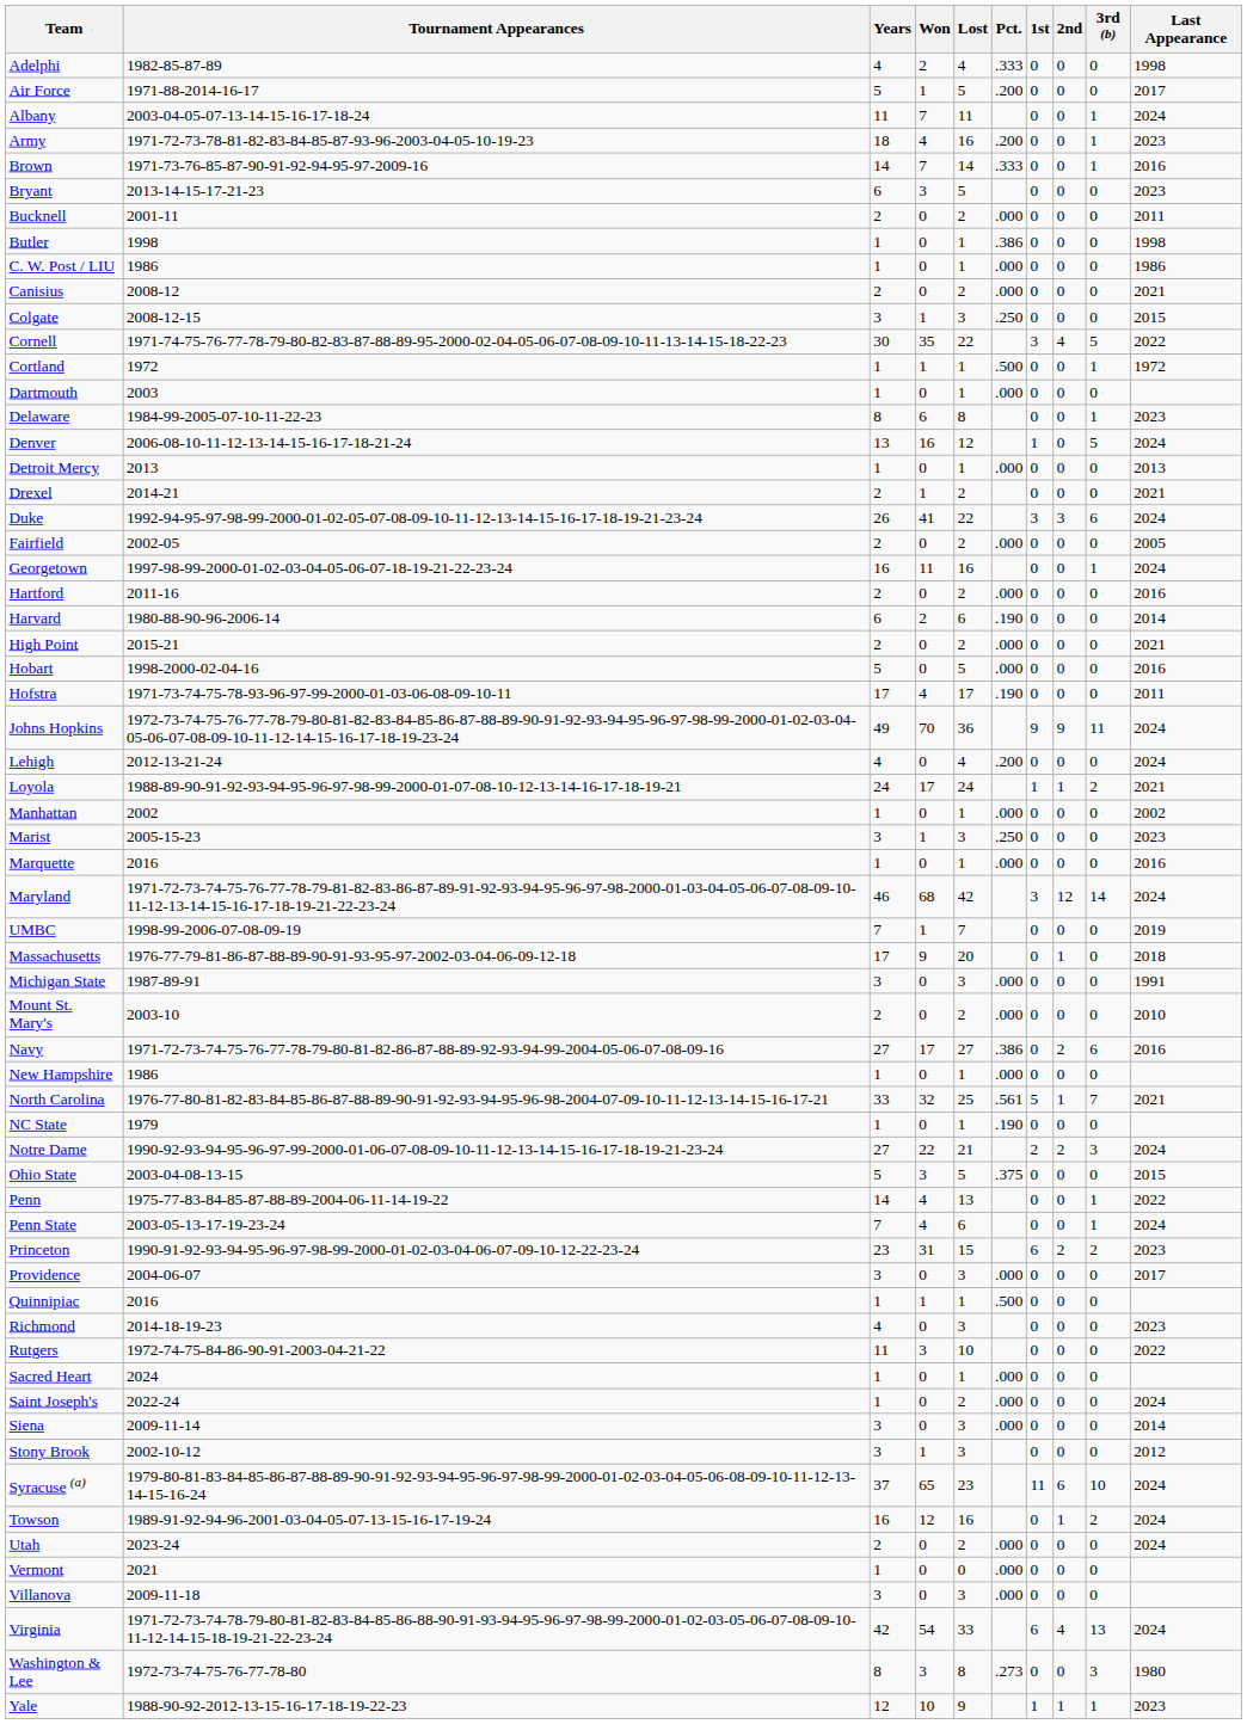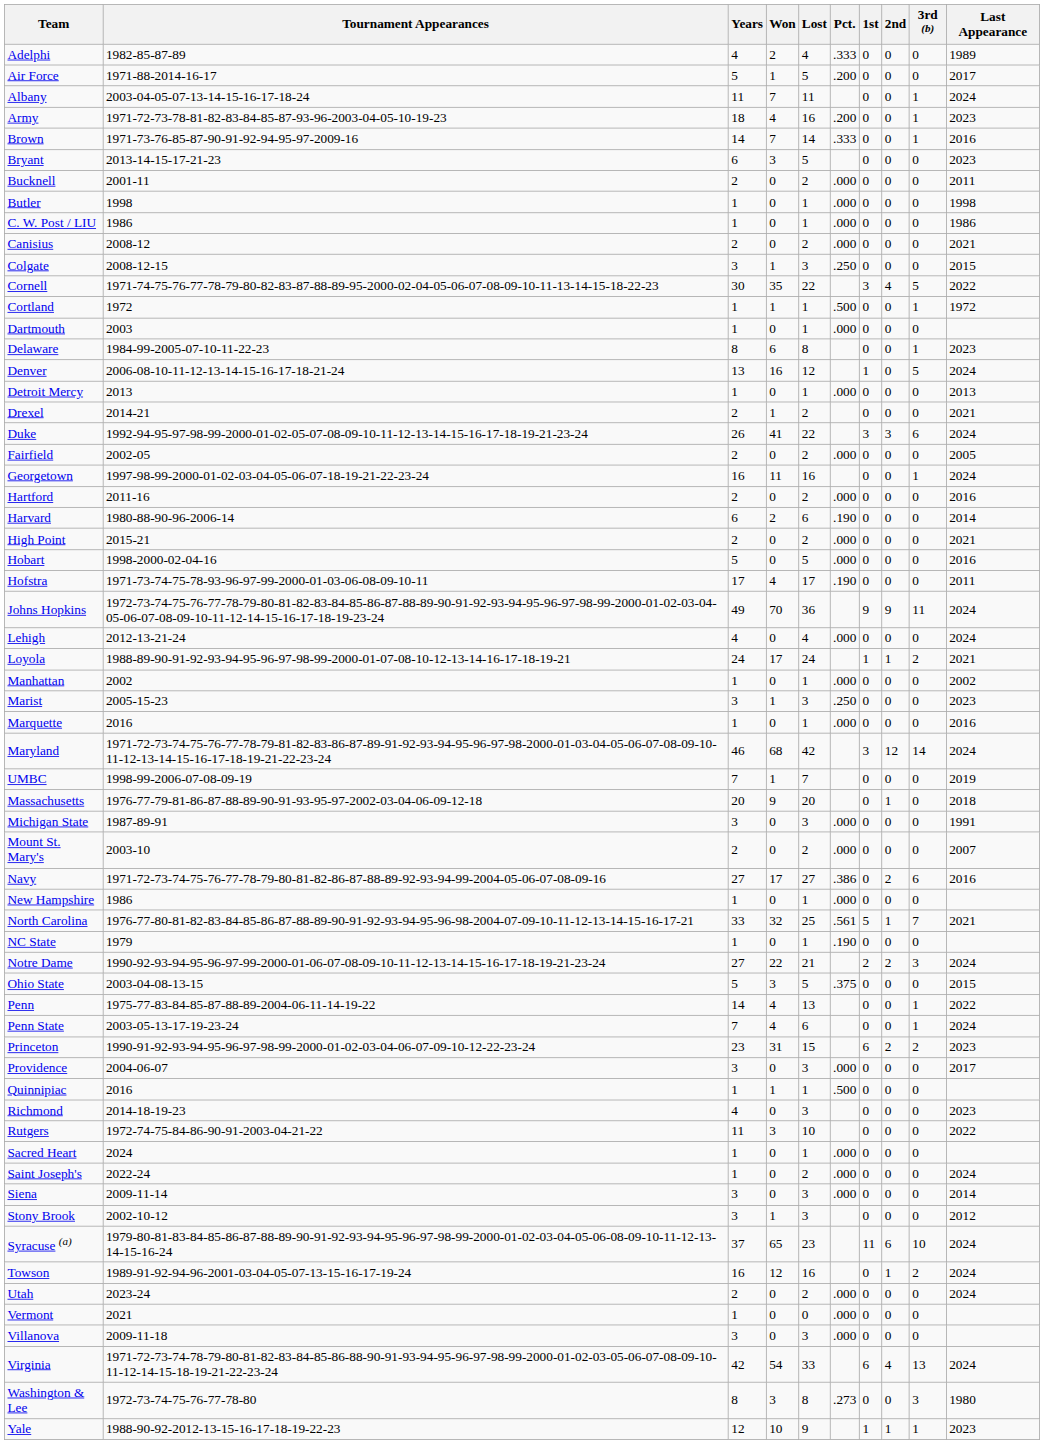 <table class="wikitable sortable">
 <tr>
 <th>Team</th>
 <th>Tournament Appearances</th>
 <th>Years</th>
 <th>Won</th>
 <th>Lost</th>
 <th>Pct.</th>
 <th>1st</th>
 <th>2nd</th>
 <th>3rd <sup><em>(b)</em></sup></th>
 <th>Last Appearance</th>
 </tr>
 <tr>
 <td><a href='#'>Adelphi</a></td>
 <td>1982-85-87-89</td>
 <td>4</td>
 <td>2</td>
 <td>4</td>
 <td>.333</td>
 <td>0</td>
 <td>0</td>
 <td>0</td>
-<td>1998</td>
+<td>1989</td>
 </tr>
 <tr>
 <td><a href='#'>Air Force</a></td>
 <td>1971-88-2014-16-17</td>
 <td>5</td>
 <td>1</td>
 <td>5</td>
 <td>.200</td>
 <td>0</td>
 <td>0</td>
 <td>0</td>
 <td>2017</td>
 </tr>
 <tr>
 <td><a href='#'>Albany</a></td>
 <td>2003-04-05-07-13-14-15-16-17-18-24</td>
 <td>11</td>
 <td>7</td>
 <td>11</td>
 <td></td>
 <td>0</td>
 <td>0</td>
 <td>1</td>
 <td>2024</td>
 </tr>
 <tr>
 <td><a href='#'>Army</a></td>
 <td>1971-72-73-78-81-82-83-84-85-87-93-96-2003-04-05-10-19-23</td>
 <td>18</td>
 <td>4</td>
 <td>16</td>
 <td>.200</td>
 <td>0</td>
 <td>0</td>
 <td>1</td>
 <td>2023</td>
 </tr>
 <tr>
 <td><a href='#'>Brown</a></td>
 <td>1971-73-76-85-87-90-91-92-94-95-97-2009-16</td>
 <td>14</td>
 <td>7</td>
 <td>14</td>
 <td>.333</td>
 <td>0</td>
 <td>0</td>
 <td>1</td>
 <td>2016</td>
 </tr>
 <tr>
 <td><a href='#'>Bryant</a></td>
 <td>2013-14-15-17-21-23</td>
 <td>6</td>
 <td>3</td>
 <td>5</td>
 <td></td>
 <td>0</td>
 <td>0</td>
 <td>0</td>
 <td>2023</td>
 </tr>
 <tr>
 <td><a href='#'>Bucknell</a></td>
 <td>2001-11</td>
 <td>2</td>
 <td>0</td>
 <td>2</td>
 <td>.000</td>
 <td>0</td>
 <td>0</td>
 <td>0</td>
 <td>2011</td>
 </tr>
 <tr>
 <td><a href='#'>Butler</a></td>
 <td>1998</td>
 <td>1</td>
 <td>0</td>
 <td>1</td>
-<td>.386</td>
+<td>.000</td>
 <td>0</td>
 <td>0</td>
 <td>0</td>
 <td>1998</td>
 </tr>
 <tr>
 <td><a href='#'>C. W. Post / LIU</a></td>
 <td>1986</td>
 <td>1</td>
 <td>0</td>
 <td>1</td>
 <td>.000</td>
 <td>0</td>
 <td>0</td>
 <td>0</td>
 <td>1986</td>
 </tr>
 <tr>
 <td><a href='#'>Canisius</a></td>
 <td>2008-12</td>
 <td>2</td>
 <td>0</td>
 <td>2</td>
 <td>.000</td>
 <td>0</td>
 <td>0</td>
 <td>0</td>
 <td>2021</td>
 </tr>
 <tr>
 <td><a href='#'>Colgate</a></td>
 <td>2008-12-15</td>
 <td>3</td>
 <td>1</td>
 <td>3</td>
 <td>.250</td>
 <td>0</td>
 <td>0</td>
 <td>0</td>
 <td>2015</td>
 </tr>
 <tr>
 <td><a href='#'>Cornell</a></td>
 <td>1971-74-75-76-77-78-79-80-82-83-87-88-89-95-2000-02-04-05-06-07-08-09-10-11-13-14-15-18-22-23</td>
 <td>30</td>
 <td>35</td>
 <td>22</td>
 <td></td>
 <td>3</td>
 <td>4</td>
 <td>5</td>
 <td>2022</td>
 </tr>
 <tr>
 <td><a href='#'>Cortland</a></td>
 <td>1972</td>
 <td>1</td>
 <td>1</td>
 <td>1</td>
 <td>.500</td>
 <td>0</td>
 <td>0</td>
 <td>1</td>
 <td>1972</td>
 </tr>
 <tr>
 <td><a href='#'>Dartmouth</a></td>
 <td>2003</td>
 <td>1</td>
 <td>0</td>
 <td>1</td>
 <td>.000</td>
 <td>0</td>
 <td>0</td>
 <td>0</td>
 <td></td>
 </tr>
 <tr>
 <td><a href='#'>Delaware</a></td>
 <td>1984-99-2005-07-10-11-22-23</td>
 <td>8</td>
 <td>6</td>
 <td>8</td>
 <td></td>
 <td>0</td>
 <td>0</td>
 <td>1</td>
 <td>2023</td>
 </tr>
 <tr>
 <td><a href='#'>Denver</a></td>
 <td>2006-08-10-11-12-13-14-15-16-17-18-21-24</td>
 <td>13</td>
 <td>16</td>
 <td>12</td>
 <td></td>
 <td>1</td>
 <td>0</td>
 <td>5</td>
 <td>2024</td>
 </tr>
 <tr>
 <td><a href='#'>Detroit Mercy</a></td>
 <td>2013</td>
 <td>1</td>
 <td>0</td>
 <td>1</td>
 <td>.000</td>
 <td>0</td>
 <td>0</td>
 <td>0</td>
 <td>2013</td>
 </tr>
 <tr>
 <td><a href='#'>Drexel</a></td>
 <td>2014-21</td>
 <td>2</td>
 <td>1</td>
 <td>2</td>
 <td></td>
 <td>0</td>
 <td>0</td>
 <td>0</td>
 <td>2021</td>
 </tr>
 <tr>
 <td><a href='#'>Duke</a></td>
 <td>1992-94-95-97-98-99-2000-01-02-05-07-08-09-10-11-12-13-14-15-16-17-18-19-21-23-24</td>
 <td>26</td>
 <td>41</td>
 <td>22</td>
 <td></td>
 <td>3</td>
 <td>3</td>
 <td>6</td>
 <td>2024</td>
 </tr>
 <tr>
 <td><a href='#'>Fairfield</a></td>
 <td>2002-05</td>
 <td>2</td>
 <td>0</td>
 <td>2</td>
 <td>.000</td>
 <td>0</td>
 <td>0</td>
 <td>0</td>
 <td>2005</td>
 </tr>
 <tr>
 <td><a href='#'>Georgetown</a></td>
 <td>1997-98-99-2000-01-02-03-04-05-06-07-18-19-21-22-23-24</td>
 <td>16</td>
 <td>11</td>
 <td>16</td>
 <td></td>
 <td>0</td>
 <td>0</td>
 <td>1</td>
 <td>2024</td>
 </tr>
 <tr>
 <td><a href='#'>Hartford</a></td>
 <td>2011-16</td>
 <td>2</td>
 <td>0</td>
 <td>2</td>
 <td>.000</td>
 <td>0</td>
 <td>0</td>
 <td>0</td>
 <td>2016</td>
 </tr>
 <tr>
 <td><a href='#'>Harvard</a></td>
 <td>1980-88-90-96-2006-14</td>
 <td>6</td>
 <td>2</td>
 <td>6</td>
 <td>.190</td>
 <td>0</td>
 <td>0</td>
 <td>0</td>
 <td>2014</td>
 </tr>
 <tr>
 <td><a href='#'>High Point</a></td>
 <td>2015-21</td>
 <td>2</td>
 <td>0</td>
 <td>2</td>
 <td>.000</td>
 <td>0</td>
 <td>0</td>
 <td>0</td>
 <td>2021</td>
 </tr>
 <tr>
 <td><a href='#'>Hobart</a></td>
 <td>1998-2000-02-04-16</td>
 <td>5</td>
 <td>0</td>
 <td>5</td>
 <td>.000</td>
 <td>0</td>
 <td>0</td>
 <td>0</td>
 <td>2016</td>
 </tr>
 <tr>
 <td><a href='#'>Hofstra</a></td>
 <td>1971-73-74-75-78-93-96-97-99-2000-01-03-06-08-09-10-11</td>
 <td>17</td>
 <td>4</td>
 <td>17</td>
 <td>.190</td>
 <td>0</td>
 <td>0</td>
 <td>0</td>
 <td>2011</td>
 </tr>
 <tr>
 <td><a href='#'>Johns Hopkins</a></td>
 <td>1972-73-74-75-76-77-78-79-80-81-82-83-84-85-86-87-88-89-90-91-92-93-94-95-96-97-98-99-2000-01-02-03-04-05-06-07-08-09-10-11-12-14-15-16-17-18-19-23-24</td>
 <td>49</td>
 <td>70</td>
 <td>36</td>
 <td></td>
 <td>9</td>
 <td>9</td>
 <td>11</td>
 <td>2024</td>
 </tr>
 <tr>
 <td><a href='#'>Lehigh</a></td>
 <td>2012-13-21-24</td>
 <td>4</td>
 <td>0</td>
 <td>4</td>
-<td>.200</td>
+<td>.000</td>
 <td>0</td>
 <td>0</td>
 <td>0</td>
 <td>2024</td>
 </tr>
 <tr>
 <td><a href='#'>Loyola</a></td>
 <td>1988-89-90-91-92-93-94-95-96-97-98-99-2000-01-07-08-10-12-13-14-16-17-18-19-21</td>
 <td>24</td>
 <td>17</td>
 <td>24</td>
 <td></td>
 <td>1</td>
 <td>1</td>
 <td>2</td>
 <td>2021</td>
 </tr>
 <tr>
 <td><a href='#'>Manhattan</a></td>
 <td>2002</td>
 <td>1</td>
 <td>0</td>
 <td>1</td>
 <td>.000</td>
 <td>0</td>
 <td>0</td>
 <td>0</td>
 <td>2002</td>
 </tr>
 <tr>
 <td><a href='#'>Marist</a></td>
 <td>2005-15-23</td>
 <td>3</td>
 <td>1</td>
 <td>3</td>
 <td>.250</td>
 <td>0</td>
 <td>0</td>
 <td>0</td>
 <td>2023</td>
 </tr>
 <tr>
 <td><a href='#'>Marquette</a></td>
 <td>2016</td>
 <td>1</td>
 <td>0</td>
 <td>1</td>
 <td>.000</td>
 <td>0</td>
 <td>0</td>
 <td>0</td>
 <td>2016</td>
 </tr>
 <tr>
 <td><a href='#'>Maryland</a></td>
 <td>1971-72-73-74-75-76-77-78-79-81-82-83-86-87-89-91-92-93-94-95-96-97-98-2000-01-03-04-05-06-07-08-09-10-11-12-13-14-15-16-17-18-19-21-22-23-24</td>
 <td>46</td>
 <td>68</td>
 <td>42</td>
 <td></td>
 <td>3</td>
 <td>12</td>
 <td>14</td>
 <td>2024</td>
 </tr>
 <tr>
 <td><a href='#'>UMBC</a></td>
 <td>1998-99-2006-07-08-09-19</td>
 <td>7</td>
 <td>1</td>
 <td>7</td>
 <td></td>
 <td>0</td>
 <td>0</td>
 <td>0</td>
 <td>2019</td>
 </tr>
 <tr>
 <td><a href='#'>Massachusetts</a></td>
 <td>1976-77-79-81-86-87-88-89-90-91-93-95-97-2002-03-04-06-09-12-18</td>
-<td>17</td>
+<td>20</td>
 <td>9</td>
 <td>20</td>
 <td></td>
 <td>0</td>
 <td>1</td>
 <td>0</td>
 <td>2018</td>
 </tr>
 <tr>
 <td><a href='#'>Michigan State</a></td>
 <td>1987-89-91</td>
 <td>3</td>
 <td>0</td>
 <td>3</td>
 <td>.000</td>
 <td>0</td>
 <td>0</td>
 <td>0</td>
 <td>1991</td>
 </tr>
 <tr>
 <td><a href='#'>Mount St. Mary's</a></td>
 <td>2003-10</td>
 <td>2</td>
 <td>0</td>
 <td>2</td>
 <td>.000</td>
 <td>0</td>
 <td>0</td>
 <td>0</td>
-<td>2010</td>
+<td>2007</td>
 </tr>
 <tr>
 <td><a href='#'>Navy</a></td>
 <td>1971-72-73-74-75-76-77-78-79-80-81-82-86-87-88-89-92-93-94-99-2004-05-06-07-08-09-16</td>
 <td>27</td>
 <td>17</td>
 <td>27</td>
 <td>.386</td>
 <td>0</td>
 <td>2</td>
 <td>6</td>
 <td>2016</td>
 </tr>
 <tr>
 <td><a href='#'>New Hampshire</a></td>
 <td>1986</td>
 <td>1</td>
 <td>0</td>
 <td>1</td>
 <td>.000</td>
 <td>0</td>
 <td>0</td>
 <td>0</td>
 </tr>
 <tr>
 <td><a href='#'>North Carolina</a></td>
 <td>1976-77-80-81-82-83-84-85-86-87-88-89-90-91-92-93-94-95-96-98-2004-07-09-10-11-12-13-14-15-16-17-21</td>
 <td>33</td>
 <td>32</td>
 <td>25</td>
 <td>.561</td>
 <td>5</td>
 <td>1</td>
 <td>7</td>
 <td>2021</td>
 </tr>
 <tr>
 <td><a href='#'>NC State</a></td>
 <td>1979</td>
 <td>1</td>
 <td>0</td>
 <td>1</td>
 <td>.190</td>
 <td>0</td>
 <td>0</td>
 <td>0</td>
 </tr>
 <tr>
 <td><a href='#'>Notre Dame</a></td>
 <td>1990-92-93-94-95-96-97-99-2000-01-06-07-08-09-10-11-12-13-14-15-16-17-18-19-21-23-24</td>
 <td>27</td>
 <td>22</td>
 <td>21</td>
 <td></td>
 <td>2</td>
 <td>2</td>
 <td>3</td>
 <td>2024</td>
 </tr>
 <tr>
 <td><a href='#'>Ohio State</a></td>
 <td>2003-04-08-13-15</td>
 <td>5</td>
 <td>3</td>
 <td>5</td>
 <td>.375</td>
 <td>0</td>
 <td>0</td>
 <td>0</td>
 <td>2015</td>
 </tr>
 <tr>
 <td><a href='#'>Penn</a></td>
 <td>1975-77-83-84-85-87-88-89-2004-06-11-14-19-22</td>
 <td>14</td>
 <td>4</td>
 <td>13</td>
 <td></td>
 <td>0</td>
 <td>0</td>
 <td>1</td>
 <td>2022</td>
 </tr>
 <tr>
 <td><a href='#'>Penn State</a></td>
 <td>2003-05-13-17-19-23-24</td>
 <td>7</td>
 <td>4</td>
 <td>6</td>
 <td></td>
 <td>0</td>
 <td>0</td>
 <td>1</td>
 <td>2024</td>
 </tr>
 <tr>
 <td><a href='#'>Princeton</a></td>
 <td>1990-91-92-93-94-95-96-97-98-99-2000-01-02-03-04-06-07-09-10-12-22-23-24</td>
 <td>23</td>
 <td>31</td>
 <td>15</td>
 <td></td>
 <td>6</td>
 <td>2</td>
 <td>2</td>
 <td>2023</td>
 </tr>
 <tr>
 <td><a href='#'>Providence</a></td>
 <td>2004-06-07</td>
 <td>3</td>
 <td>0</td>
 <td>3</td>
 <td>.000</td>
 <td>0</td>
 <td>0</td>
 <td>0</td>
 <td>2017</td>
 </tr>
 <tr>
 <td><a href='#'>Quinnipiac</a></td>
 <td>2016</td>
 <td>1</td>
 <td>1</td>
 <td>1</td>
 <td>.500</td>
 <td>0</td>
 <td>0</td>
 <td>0</td>
 </tr>
 <tr>
 <td><a href='#'>Richmond</a></td>
 <td>2014-18-19-23</td>
 <td>4</td>
 <td>0</td>
 <td>3</td>
 <td></td>
 <td>0</td>
 <td>0</td>
 <td>0</td>
 <td>2023</td>
 </tr>
 <tr>
 <td><a href='#'>Rutgers</a></td>
 <td>1972-74-75-84-86-90-91-2003-04-21-22</td>
 <td>11</td>
 <td>3</td>
 <td>10</td>
 <td></td>
 <td>0</td>
 <td>0</td>
 <td>0</td>
 <td>2022</td>
 </tr>
 <tr>
 <td><a href='#'>Sacred Heart</a></td>
 <td>2024</td>
 <td>1</td>
 <td>0</td>
 <td>1</td>
 <td>.000</td>
 <td>0</td>
 <td>0</td>
 <td>0</td>
 <td></td>
 </tr>
 <tr>
 <td><a href='#'>Saint Joseph's</a></td>
 <td>2022-24</td>
 <td>1</td>
 <td>0</td>
 <td>2</td>
 <td>.000</td>
 <td>0</td>
 <td>0</td>
 <td>0</td>
 <td>2024</td>
 </tr>
 <tr>
 <td><a href='#'>Siena</a></td>
 <td>2009-11-14</td>
 <td>3</td>
 <td>0</td>
 <td>3</td>
 <td>.000</td>
 <td>0</td>
 <td>0</td>
 <td>0</td>
 <td>2014</td>
 </tr>
 <tr>
 <td><a href='#'>Stony Brook</a></td>
 <td>2002-10-12</td>
 <td>3</td>
 <td>1</td>
 <td>3</td>
 <td></td>
 <td>0</td>
 <td>0</td>
 <td>0</td>
 <td>2012</td>
 </tr>
 <tr>
 <td><a href='#'>Syracuse</a> <sup><em>(a)</em></sup></td>
 <td>1979-80-81-83-84-85-86-87-88-89-90-91-92-93-94-95-96-97-98-99-2000-01-02-03-04-05-06-08-09-10-11-12-13-14-15-16-24</td>
 <td>37</td>
 <td>65</td>
 <td>23</td>
 <td></td>
 <td>11</td>
 <td>6</td>
 <td>10</td>
 <td>2024</td>
 </tr>
 <tr>
 <td><a href='#'>Towson</a></td>
 <td>1989-91-92-94-96-2001-03-04-05-07-13-15-16-17-19-24</td>
 <td>16</td>
 <td>12</td>
 <td>16</td>
 <td></td>
 <td>0</td>
 <td>1</td>
 <td>2</td>
 <td>2024</td>
 </tr>
 <tr>
 <td><a href='#'>Utah</a></td>
 <td>2023-24</td>
 <td>2</td>
 <td>0</td>
 <td>2</td>
 <td>.000</td>
 <td>0</td>
 <td>0</td>
 <td>0</td>
 <td>2024</td>
 </tr>
 <tr>
 <td><a href='#'>Vermont</a></td>
 <td>2021</td>
 <td>1</td>
 <td>0</td>
 <td>0</td>
 <td>.000</td>
 <td>0</td>
 <td>0</td>
 <td>0</td>
 <td></td>
 </tr>
 <tr>
 <td><a href='#'>Villanova</a></td>
 <td>2009-11-18</td>
 <td>3</td>
 <td>0</td>
 <td>3</td>
 <td>.000</td>
 <td>0</td>
 <td>0</td>
 <td>0</td>
 </tr>
 <tr>
 <td><a href='#'>Virginia</a></td>
 <td>1971-72-73-74-78-79-80-81-82-83-84-85-86-88-90-91-93-94-95-96-97-98-99-2000-01-02-03-05-06-07-08-09-10-11-12-14-15-18-19-21-22-23-24</td>
 <td>42</td>
 <td>54</td>
 <td>33</td>
 <td></td>
 <td>6</td>
 <td>4</td>
 <td>13</td>
 <td>2024</td>
 </tr>
 <tr>
 <td><a href='#'>Washington & Lee</a></td>
 <td>1972-73-74-75-76-77-78-80</td>
 <td>8</td>
 <td>3</td>
 <td>8</td>
 <td>.273</td>
 <td>0</td>
 <td>0</td>
 <td>3</td>
 <td>1980</td>
 </tr>
 <tr>
 <td><a href='#'>Yale</a></td>
 <td>1988-90-92-2012-13-15-16-17-18-19-22-23</td>
 <td>12</td>
 <td>10</td>
 <td>9</td>
 <td></td>
 <td>1</td>
 <td>1</td>
 <td>1</td>
 <td>2023</td>
 </tr>
 </table>
